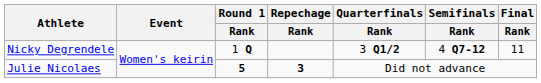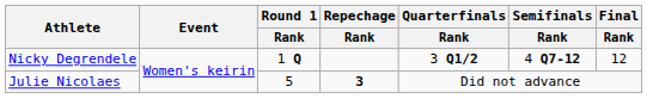 <table class=wikitable style=font-size:90%;text-align:center>
 <tr>
 <th rowspan=2>Athlete</th>
 <th rowspan=2>Event</th>
 <th>Round 1</th>
 <th>Repechage</th>
 <th>Quarterfinals</th>
 <th>Semifinals</th>
 <th>Final</th>
 </tr>
 <tr style=font-size:95%>
 <th>Rank</th>
 <th>Rank</th>
 <th>Rank</th>
 <th>Rank</th>
 <th>Rank</th>
 </tr>
 <tr>
 <td align=left><a href='#'>Nicky Degrendele</a></td>
 <td align=left rowspan=2><a href='#'>Women's keirin</a></td>
 <td>1 <strong>Q</strong></td>
 <td></td>
 <td>3 <strong>Q1/2</strong></td>
 <td>4 <strong>Q7-12</strong></td>
-<td>11</td>
+<td>12</td>
 </tr>
 <tr>
 <td align=left><a href='#'>Julie Nicolaes</a></td>
-<td><strong>5</strong></td>
+<td>5</td>
 <td><strong>3</strong></td>
 <td colspan=3>Did not advance</td>
 </tr>
 </table>
